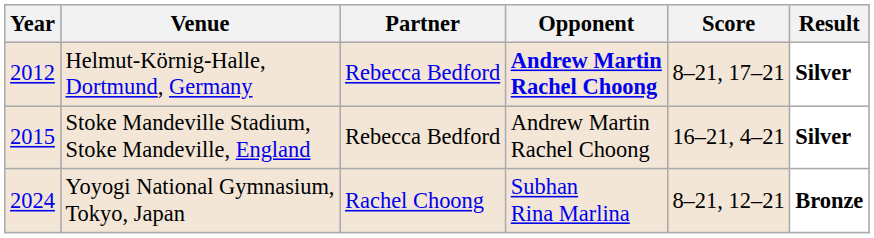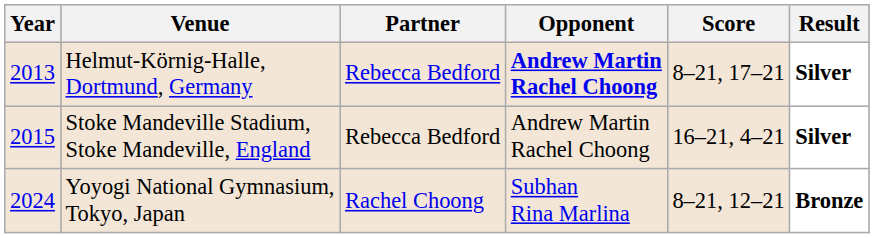 <table class="sortable wikitable" style="font-size: 90%;">
 <tr>
 <th>Year</th>
 <th>Venue</th>
 <th>Partner</th>
 <th>Opponent</th>
 <th>Score</th>
 <th>Result</th>
 </tr>
 <tr style="background:#F3E6D7">
-<td align="center"><a href='#'>2012</a></td>
+<td align="center"><a href='#'>2013</a></td>
 <td align="left">Helmut-Körnig-Halle,<br><a href='#'>Dortmund</a>, <a href='#'>Germany</a></td>
 <td align="left"> <a href='#'>Rebecca Bedford</a></td>
 <td align="left"><strong> <a href='#'>Andrew Martin</a> <br>  <a href='#'>Rachel Choong</a></strong></td>
 <td align="left">8–21, 17–21</td>
 <td style="text-align:left; background:white"> <strong>Silver</strong></td>
 </tr>
 <tr style="background:#F3E6D7">
 <td align="center"><a href='#'>2015</a></td>
 <td align="left">Stoke Mandeville Stadium,<br>Stoke Mandeville, <a href='#'>England</a></td>
 <td align="left"> Rebecca Bedford</td>
 <td align="left"> Andrew Martin<br>  Rachel Choong</td>
 <td align="left">16–21, 4–21</td>
 <td style="text-align:left; background:white"> <strong>Silver</strong></td>
 </tr>
 <tr style="background:#F3E6D7">
 <td align="center"><a href='#'>2024</a></td>
 <td align="left">Yoyogi National Gymnasium,<br>Tokyo, Japan</td>
 <td align="left"> <a href='#'>Rachel Choong</a></td>
 <td align="left"> <a href='#'>Subhan</a><br> <a href='#'>Rina Marlina</a></td>
 <td align="left">8–21, 12–21</td>
 <td style="text-align:left; background:white"> <strong>Bronze</strong></td>
 </tr>
 </table>
